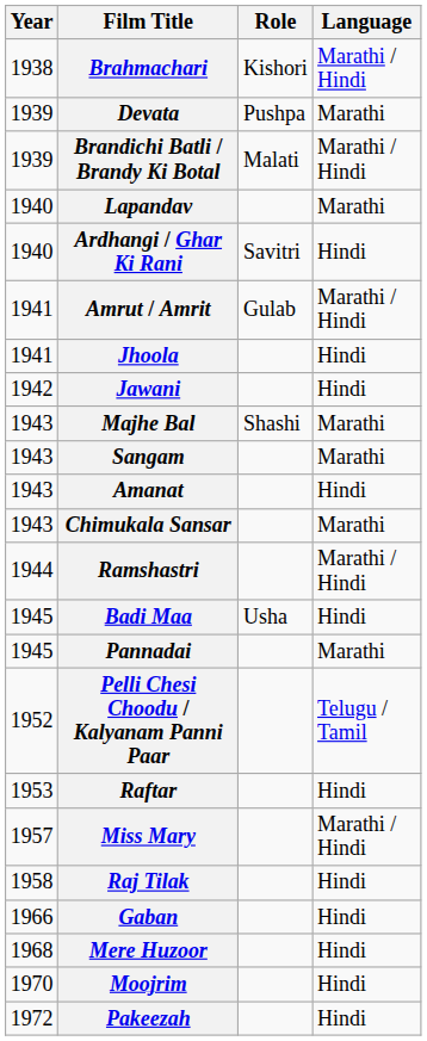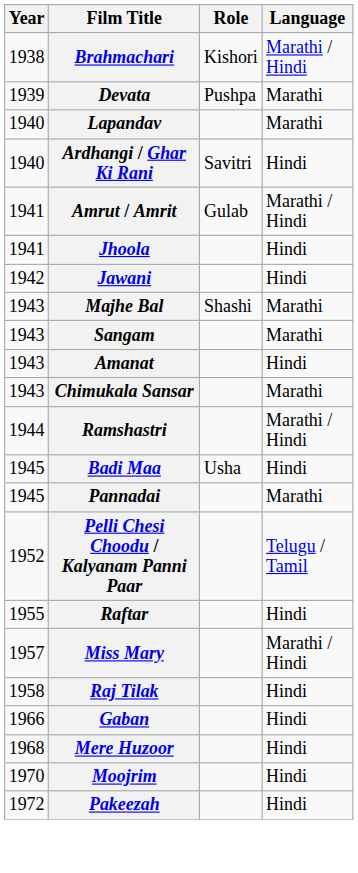 <table class="wikitable plainrowheaders sortable" style="width:50%">
 <tr>
 <th scope="col">Year</th>
 <th scope="col">Film Title</th>
 <th scope="col">Role</th>
 <th scope="col">Language</th>
 </tr>
 <tr>
 <td>1938</td>
 <th scope="row"><em><a href='#'>Brahmachari</a></em></th>
 <td>Kishori</td>
 <td><a href='#'>Marathi</a> / <a href='#'>Hindi</a></td>
 </tr>
 <tr>
 <td>1939</td>
 <th scope="row"><em>Devata</em></th>
 <td>Pushpa</td>
 <td>Marathi</td>
-</tr>
-<tr>
-<td>1939</td>
-<th scope="row"><em>Brandichi Batli</em> / <em>Brandy Ki Botal</em></th>
-<td>Malati</td>
-<td>Marathi / Hindi</td>
 </tr>
 <tr>
 <td>1940</td>
 <th scope="row"><em>Lapandav</em></th>
 <td></td>
 <td>Marathi</td>
 </tr>
 <tr>
 <td>1940</td>
 <th scope="row"><em>Ardhangi</em> / <em><a href='#'>Ghar Ki Rani</a></em></th>
 <td>Savitri</td>
 <td>Hindi</td>
 </tr>
 <tr>
 <td>1941</td>
 <th scope="row"><em>Amrut</em> / <em>Amrit</em></th>
 <td>Gulab</td>
 <td>Marathi / Hindi</td>
 </tr>
 <tr>
 <td>1941</td>
 <th scope="row"><em><a href='#'>Jhoola</a></em></th>
 <td></td>
 <td>Hindi</td>
 </tr>
 <tr>
 <td>1942</td>
 <th scope="row"><em><a href='#'>Jawani</a></em></th>
 <td></td>
 <td>Hindi</td>
 </tr>
 <tr>
 <td>1943</td>
 <th scope="row"><em>Majhe Bal</em></th>
 <td>Shashi</td>
 <td>Marathi</td>
 </tr>
 <tr>
 <td>1943</td>
 <th scope="row"><em>Sangam</em></th>
 <td></td>
 <td>Marathi</td>
 </tr>
 <tr>
 <td>1943</td>
 <th scope="row"><em>Amanat</em></th>
 <td></td>
 <td>Hindi</td>
 </tr>
 <tr>
 <td>1943</td>
 <th scope="row"><em>Chimukala Sansar</em></th>
 <td></td>
 <td>Marathi</td>
 </tr>
 <tr>
 <td>1944</td>
 <th scope="row"><em>Ramshastri</em></th>
 <td></td>
 <td>Marathi / Hindi</td>
 </tr>
 <tr>
 <td>1945</td>
 <th scope="row"><em><a href='#'>Badi Maa</a></em></th>
 <td>Usha</td>
 <td>Hindi</td>
 </tr>
 <tr>
 <td>1945</td>
 <th scope="row"><em>Pannadai</em></th>
 <td></td>
 <td>Marathi</td>
 </tr>
 <tr>
 <td>1952</td>
 <th scope="row"><em><a href='#'>Pelli Chesi Choodu</a></em> / <em>Kalyanam Panni Paar</em></th>
 <td></td>
 <td><a href='#'>Telugu</a> / <a href='#'>Tamil</a></td>
 </tr>
 <tr>
-<td>1953</td>
+<td>1955</td>
 <th scope="row"><em>Raftar</em></th>
 <td></td>
 <td>Hindi</td>
 </tr>
 <tr>
 <td>1957</td>
 <th scope="row"><em><a href='#'>Miss Mary</a></em></th>
 <td></td>
 <td>Marathi / Hindi</td>
 </tr>
 <tr>
 <td>1958</td>
 <th scope="row"><em><a href='#'>Raj Tilak</a></em></th>
 <td></td>
 <td>Hindi</td>
 </tr>
 <tr>
 <td>1966</td>
 <th scope="row"><em><a href='#'>Gaban</a></em></th>
 <td></td>
 <td>Hindi</td>
 </tr>
 <tr>
 <td>1968</td>
 <th scope="row"><em><a href='#'>Mere Huzoor</a></em></th>
 <td></td>
 <td>Hindi</td>
 </tr>
 <tr>
 <td>1970</td>
 <th scope="row"><em><a href='#'>Moojrim</a></em></th>
 <td></td>
 <td>Hindi</td>
 </tr>
 <tr>
 <td>1972</td>
 <th scope="row"><em><a href='#'>Pakeezah</a></em></th>
 <td></td>
 <td>Hindi</td>
 </tr>
 </table>
